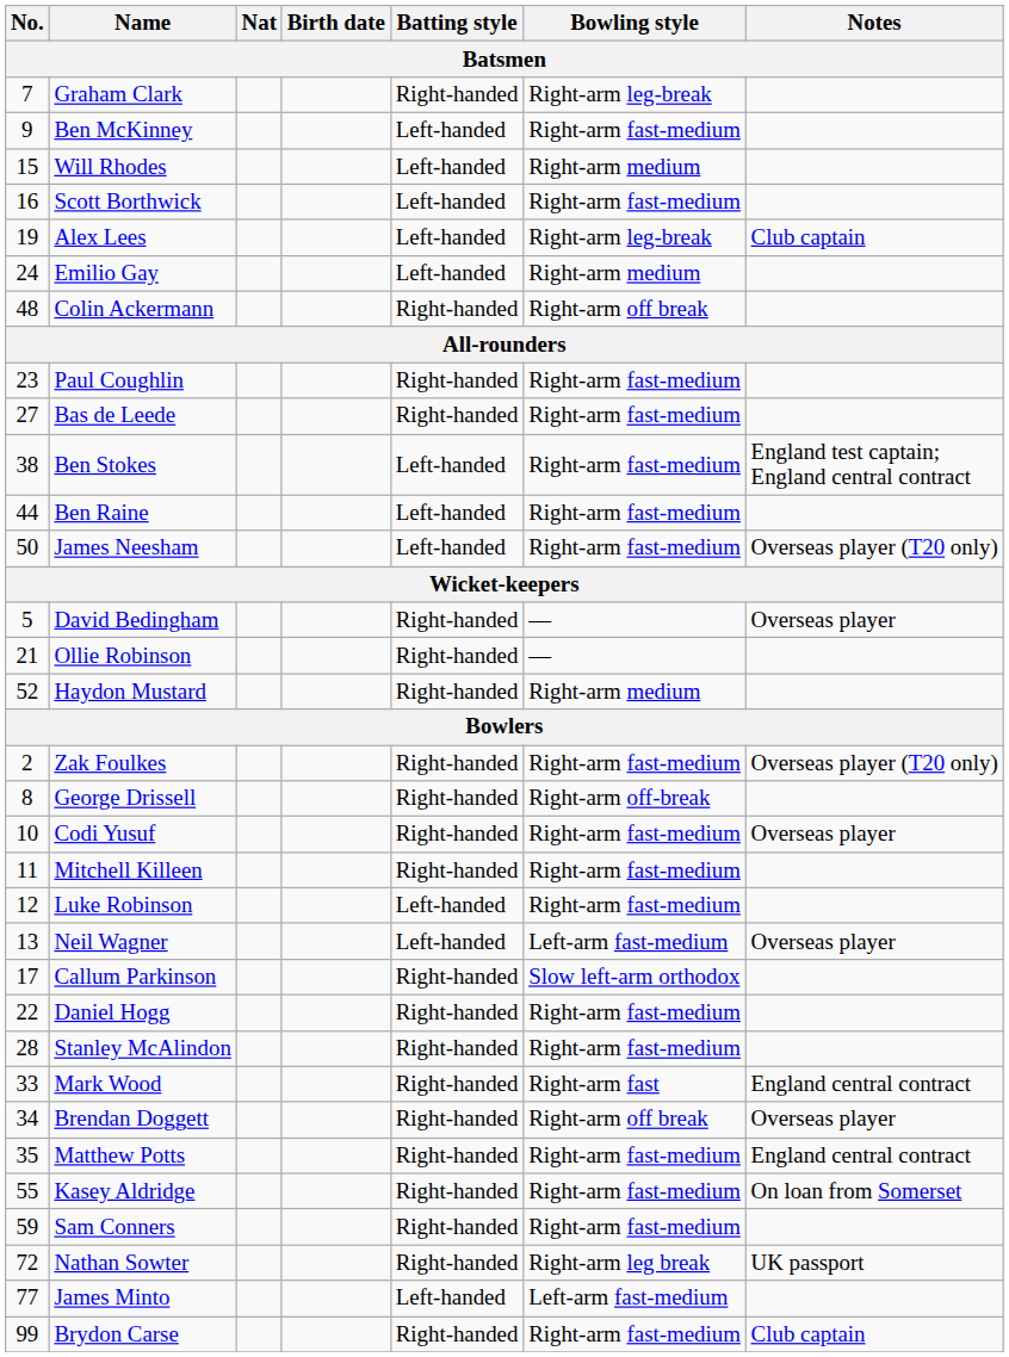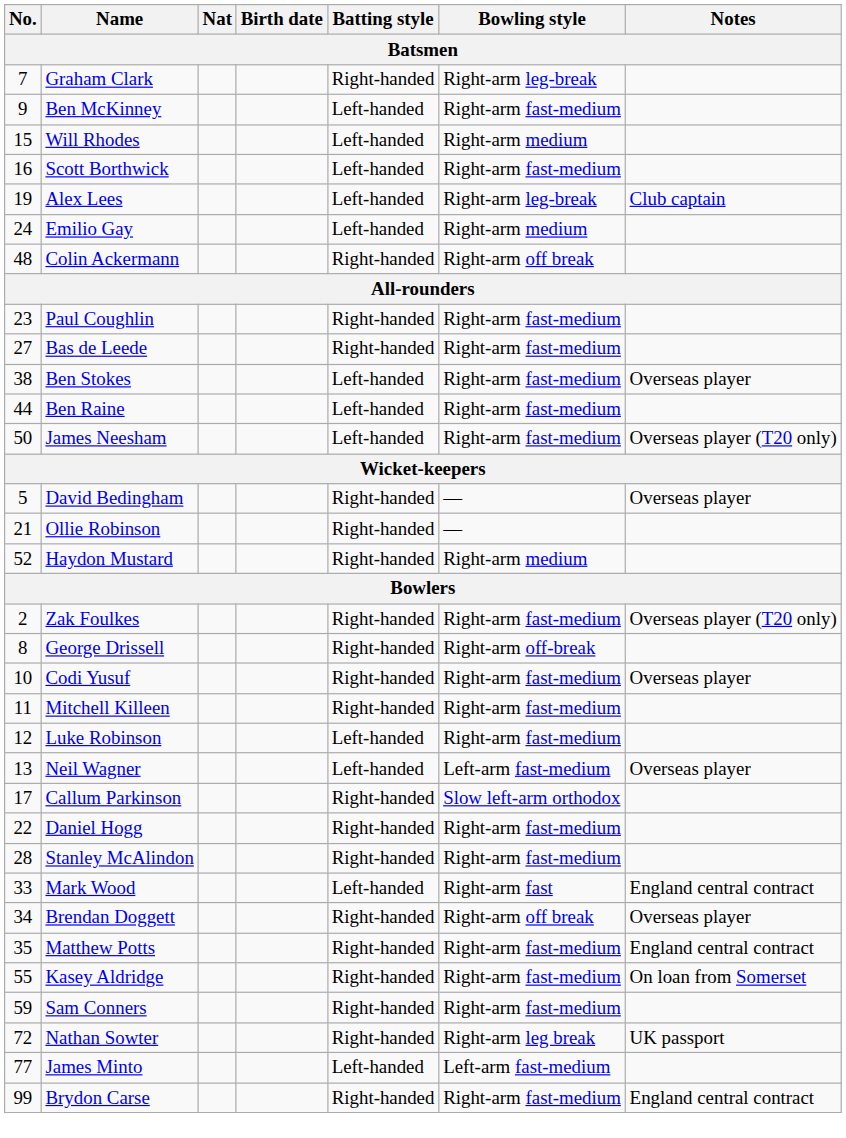 <table class="wikitable">
 <tr>
 <th>No.</th>
 <th>Name</th>
 <th>Nat</th>
 <th>Birth date</th>
 <th>Batting style</th>
 <th>Bowling style</th>
 <th>Notes</th>
 </tr>
 <tr>
 <th colspan="7">Batsmen</th>
 </tr>
 <tr>
 <td style="text-align:center">7</td>
 <td><a href='#'>Graham Clark</a></td>
 <td></td>
 <td></td>
 <td>Right-handed</td>
 <td>Right-arm <a href='#'>leg-break</a></td>
 <td></td>
 </tr>
 <tr>
 <td style="text-align:center">9</td>
 <td><a href='#'>Ben McKinney</a></td>
 <td></td>
 <td></td>
 <td>Left-handed</td>
 <td>Right-arm <a href='#'>fast-medium</a></td>
 <td></td>
 </tr>
 <tr>
 <td style="text-align:center">15</td>
 <td><a href='#'>Will Rhodes</a></td>
 <td></td>
 <td></td>
 <td>Left-handed</td>
 <td>Right-arm <a href='#'>medium</a></td>
 <td></td>
 </tr>
 <tr>
 <td style="text-align:center">16</td>
 <td><a href='#'>Scott Borthwick</a> </td>
 <td></td>
 <td></td>
 <td>Left-handed</td>
 <td>Right-arm <a href='#'>fast-medium</a></td>
 <td></td>
 </tr>
 <tr>
 <td style="text-align:center">19</td>
 <td><a href='#'>Alex Lees</a> </td>
 <td></td>
 <td></td>
 <td>Left-handed</td>
 <td>Right-arm <a href='#'>leg-break</a></td>
 <td><a href='#'>Club captain</a></td>
 </tr>
 <tr>
 <td style="text-align:center">24</td>
 <td><a href='#'>Emilio Gay</a></td>
 <td></td>
 <td></td>
 <td>Left-handed</td>
 <td>Right-arm <a href='#'>medium</a></td>
 <td></td>
 </tr>
 <tr>
 <td style="text-align:center">48</td>
 <td><a href='#'>Colin Ackermann</a> </td>
 <td></td>
 <td></td>
 <td>Right-handed</td>
 <td>Right-arm <a href='#'>off break</a></td>
 <td></td>
 </tr>
 <tr>
 <th colspan="7">All-rounders</th>
 </tr>
 <tr>
 <td style="text-align:center">23</td>
 <td><a href='#'>Paul Coughlin</a></td>
 <td></td>
 <td></td>
 <td>Right-handed</td>
 <td>Right-arm <a href='#'>fast-medium</a></td>
 <td></td>
 </tr>
 <tr>
 <td style="text-align:center">27</td>
 <td><a href='#'>Bas de Leede</a> </td>
 <td></td>
 <td></td>
 <td>Right-handed</td>
 <td>Right-arm <a href='#'>fast-medium</a></td>
 <td></td>
 </tr>
 <tr>
 <td style="text-align:center">38</td>
 <td><a href='#'>Ben Stokes</a> </td>
 <td></td>
 <td></td>
 <td>Left-handed</td>
 <td>Right-arm <a href='#'>fast-medium</a></td>
-<td>England test captain; <br>England central contract</td>
+<td>Overseas player</td>
 </tr>
 <tr>
 <td style="text-align:center">44</td>
 <td><a href='#'>Ben Raine</a></td>
 <td></td>
 <td></td>
 <td>Left-handed</td>
 <td>Right-arm <a href='#'>fast-medium</a></td>
 <td></td>
 </tr>
 <tr>
 <td style="text-align:center">50</td>
 <td><a href='#'>James Neesham</a> </td>
 <td></td>
 <td></td>
 <td>Left-handed</td>
 <td>Right-arm <a href='#'>fast-medium</a></td>
 <td>Overseas player (<a href='#'>T20</a> only)</td>
 </tr>
 <tr>
 <th colspan="7">Wicket-keepers</th>
 </tr>
 <tr>
 <td style="text-align:center">5</td>
 <td><a href='#'>David Bedingham</a> </td>
 <td></td>
 <td></td>
 <td>Right-handed</td>
 <td>—</td>
 <td>Overseas player</td>
 </tr>
 <tr>
 <td style="text-align:center">21</td>
 <td><a href='#'>Ollie Robinson</a></td>
 <td></td>
 <td></td>
 <td>Right-handed</td>
 <td>—</td>
 <td></td>
 </tr>
 <tr>
 <td style="text-align:center">52</td>
 <td><a href='#'>Haydon Mustard</a></td>
 <td></td>
 <td></td>
 <td>Right-handed</td>
 <td>Right-arm <a href='#'>medium</a></td>
 <td></td>
 </tr>
 <tr>
 <th colspan="7">Bowlers</th>
 </tr>
 <tr>
 <td style="text-align:center">2</td>
 <td><a href='#'>Zak Foulkes</a> </td>
 <td></td>
 <td></td>
 <td>Right-handed</td>
 <td>Right-arm <a href='#'>fast-medium</a></td>
 <td>Overseas player (<a href='#'>T20</a> only)</td>
 </tr>
 <tr>
 <td style="text-align:center">8</td>
 <td><a href='#'>George Drissell</a></td>
 <td></td>
 <td></td>
 <td>Right-handed</td>
 <td>Right-arm <a href='#'>off-break</a></td>
 <td></td>
 </tr>
 <tr>
 <td style="text-align:center">10</td>
 <td><a href='#'>Codi Yusuf</a></td>
 <td></td>
 <td></td>
 <td>Right-handed</td>
 <td>Right-arm <a href='#'>fast-medium</a></td>
 <td>Overseas player</td>
 </tr>
 <tr>
 <td style="text-align:center">11</td>
 <td><a href='#'>Mitchell Killeen</a></td>
 <td></td>
 <td></td>
 <td>Right-handed</td>
 <td>Right-arm <a href='#'>fast-medium</a></td>
 <td></td>
 </tr>
 <tr>
 <td style="text-align:center">12</td>
 <td><a href='#'>Luke Robinson</a></td>
 <td></td>
 <td></td>
 <td>Left-handed</td>
 <td>Right-arm <a href='#'>fast-medium</a></td>
 <td></td>
 </tr>
 <tr>
 <td style="text-align:center">13</td>
 <td><a href='#'>Neil Wagner</a> </td>
 <td></td>
 <td></td>
 <td>Left-handed</td>
 <td>Left-arm <a href='#'>fast-medium</a></td>
 <td>Overseas player</td>
 </tr>
 <tr>
 <td style="text-align:center">17</td>
 <td><a href='#'>Callum Parkinson</a></td>
 <td></td>
 <td></td>
 <td>Right-handed</td>
 <td><a href='#'>Slow left-arm orthodox</a></td>
 <td></td>
 </tr>
 <tr>
 <td style="text-align:center">22</td>
 <td><a href='#'>Daniel Hogg</a></td>
 <td></td>
 <td></td>
 <td>Right-handed</td>
 <td>Right-arm <a href='#'>fast-medium</a></td>
 <td></td>
 </tr>
 <tr>
 <td style="text-align:center">28</td>
 <td><a href='#'>Stanley McAlindon</a></td>
 <td></td>
 <td></td>
 <td>Right-handed</td>
 <td>Right-arm <a href='#'>fast-medium</a></td>
 <td></td>
 </tr>
 <tr>
 <td style="text-align:center">33</td>
 <td><a href='#'>Mark Wood</a> </td>
 <td></td>
 <td></td>
-<td>Right-handed</td>
+<td>Left-handed</td>
 <td>Right-arm <a href='#'>fast</a></td>
 <td>England central contract</td>
 </tr>
 <tr>
 <td style="text-align:center">34</td>
 <td><a href='#'>Brendan Doggett</a></td>
 <td></td>
 <td></td>
 <td>Right-handed</td>
 <td>Right-arm <a href='#'>off break</a></td>
 <td>Overseas player</td>
 </tr>
 <tr>
 <td style="text-align:center">35</td>
 <td><a href='#'>Matthew Potts</a> </td>
 <td></td>
 <td></td>
 <td>Right-handed</td>
 <td>Right-arm <a href='#'>fast-medium</a></td>
 <td>England central contract</td>
 </tr>
 <tr>
 <td style="text-align:center">55</td>
 <td><a href='#'>Kasey Aldridge</a></td>
 <td></td>
 <td></td>
 <td>Right-handed</td>
 <td>Right-arm <a href='#'>fast-medium</a></td>
 <td>On loan from <a href='#'>Somerset</a></td>
 </tr>
 <tr>
 <td style="text-align:center">59</td>
 <td><a href='#'>Sam Conners</a></td>
 <td></td>
 <td></td>
 <td>Right-handed</td>
 <td>Right-arm <a href='#'>fast-medium</a></td>
 <td></td>
 </tr>
 <tr>
 <td style="text-align:center">72</td>
 <td><a href='#'>Nathan Sowter</a></td>
 <td></td>
 <td></td>
 <td>Right-handed</td>
 <td>Right-arm <a href='#'>leg break</a></td>
 <td>UK passport</td>
 </tr>
 <tr>
 <td style="text-align:center">77</td>
 <td><a href='#'>James Minto</a></td>
 <td></td>
 <td></td>
 <td>Left-handed</td>
 <td>Left-arm <a href='#'>fast-medium</a></td>
 <td></td>
 </tr>
 <tr>
 <td style="text-align:center">99</td>
 <td><a href='#'>Brydon Carse</a> </td>
 <td></td>
 <td></td>
 <td>Right-handed</td>
 <td>Right-arm <a href='#'>fast-medium</a></td>
-<td><a href='#'>Club captain</a></td>
+<td>England central contract</td>
 </tr>
 </table>
